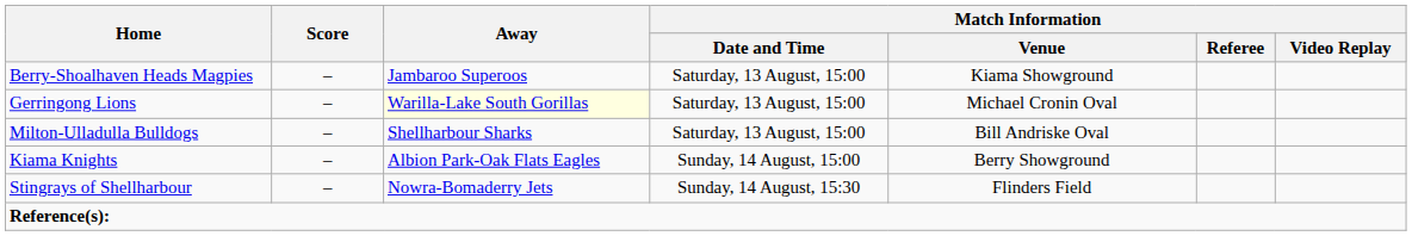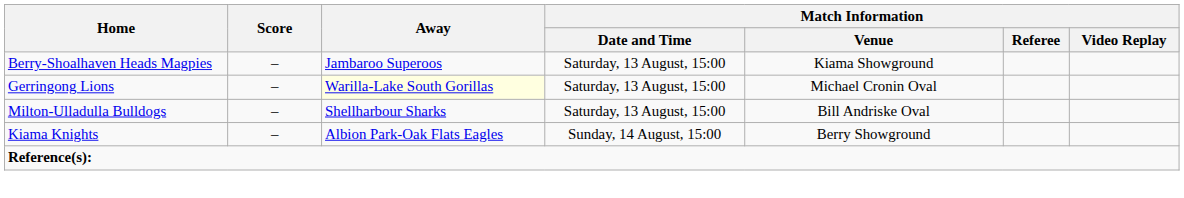 <table class="wikitable" width="100% text-align:center;">
 <tr>
 <th rowspan="2" width="19%">Home</th>
 <th rowspan="2" width="8%">Score</th>
 <th rowspan="2" width="19%">Away</th>
 <th colspan="4">Match Information</th>
 </tr>
 <tr bgcolor="#CCCCCC">
 <th width="17%">Date and Time</th>
 <th width="22%">Venue</th>
 <th>Referee</th>
 <th>Video Replay</th>
 </tr>
 <tr>
 <td> <a href='#'>Berry-Shoalhaven Heads Magpies</a></td>
 <td style="text-align:center;">–</td>
 <td> <a href='#'>Jambaroo Superoos</a></td>
 <td style="text-align:center;">Saturday, 13 August, 15:00</td>
 <td style="text-align:center;">Kiama Showground</td>
 <td style="text-align:center;"></td>
 <td style="text-align:center;"></td>
 </tr>
 <tr>
 <td> <a href='#'>Gerringong Lions</a></td>
 <td style="text-align:center;">–</td>
 <td style="background: lightyellow;"> <a href='#'>Warilla-Lake South Gorillas</a></td>
 <td style="text-align:center;">Saturday, 13 August, 15:00</td>
 <td style="text-align:center;">Michael Cronin Oval</td>
 <td style="text-align:center;"></td>
 <td style="text-align:center;"></td>
 </tr>
 <tr>
 <td> <a href='#'>Milton-Ulladulla Bulldogs</a></td>
 <td style="text-align:center;">–</td>
 <td> <a href='#'>Shellharbour Sharks</a></td>
 <td style="text-align:center;">Saturday, 13 August, 15:00</td>
 <td style="text-align:center;">Bill Andriske Oval</td>
 <td style="text-align:center;"></td>
 <td style="text-align:center;"></td>
 </tr>
 <tr>
 <td> <a href='#'>Kiama Knights</a></td>
 <td style="text-align:center;">–</td>
 <td> <a href='#'>Albion Park-Oak Flats Eagles</a></td>
 <td style="text-align:center;">Sunday, 14 August, 15:00</td>
 <td style="text-align:center;">Berry Showground</td>
 <td style="text-align:center;"></td>
 <td style="text-align:center;"></td>
 </tr>
 <tr>
-<td> <a href='#'>Stingrays of Shellharbour</a></td>
-<td style="text-align:center;">–</td>
-<td> <a href='#'>Nowra-Bomaderry Jets</a></td>
-<td style="text-align:center;">Sunday, 14 August, 15:30</td>
-<td style="text-align:center;">Flinders Field</td>
-<td style="text-align:center;"></td>
-<td style="text-align:center;"></td>
-</tr>
-<tr>
 <td colspan="7"><strong>Reference(s):</strong></td>
 </tr>
 </table>
